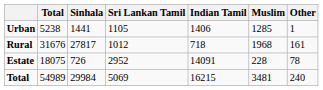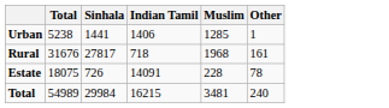 <table class="wikitable">
 <tr>
 <th></th>
 <th>Total</th>
 <th>Sinhala</th>
-<th>Sri Lankan Tamil</th>
 <th>Indian Tamil</th>
 <th>Muslim</th>
 <th>Other</th>
 </tr>
 <tr>
 <td><strong>Urban</strong></td>
 <td>5238</td>
 <td>1441</td>
-<td>1105</td>
 <td>1406</td>
 <td>1285</td>
 <td>1</td>
 </tr>
 <tr>
 <td><strong>Rural</strong></td>
 <td>31676</td>
 <td>27817</td>
-<td>1012</td>
 <td>718</td>
 <td>1968</td>
 <td>161</td>
 </tr>
 <tr>
 <td><strong>Estate</strong></td>
 <td>18075</td>
 <td>726</td>
-<td>2952</td>
 <td>14091</td>
 <td>228</td>
 <td>78</td>
 </tr>
 <tr>
 <td><strong>Total</strong></td>
 <td>54989</td>
 <td>29984</td>
-<td>5069</td>
 <td>16215</td>
 <td>3481</td>
 <td>240</td>
 </tr>
 </table>
